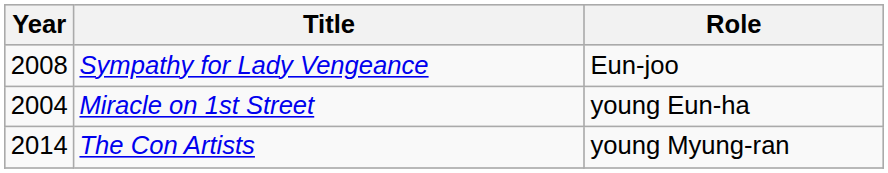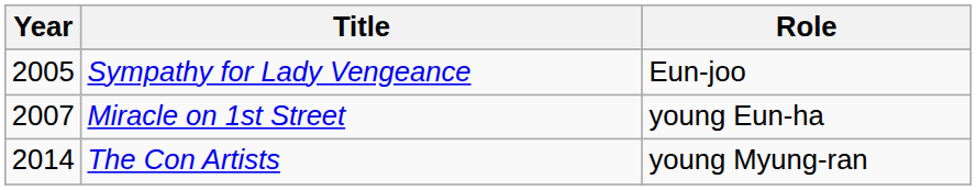 <table class="wikitable" style="width:550px">
 <tr>
 <th width=10>Year</th>
 <th>Title</th>
 <th>Role</th>
 </tr>
 <tr>
-<td>2008</td>
+<td>2005</td>
 <td><em><a href='#'>Sympathy for Lady Vengeance</a></em></td>
 <td>Eun-joo</td>
 </tr>
 <tr>
-<td>2004</td>
+<td>2007</td>
 <td><em><a href='#'>Miracle on 1st Street</a></em></td>
 <td>young Eun-ha</td>
 </tr>
 <tr>
 <td>2014</td>
 <td><em><a href='#'>The Con Artists</a></em></td>
 <td>young Myung-ran</td>
 </tr>
 </table>
